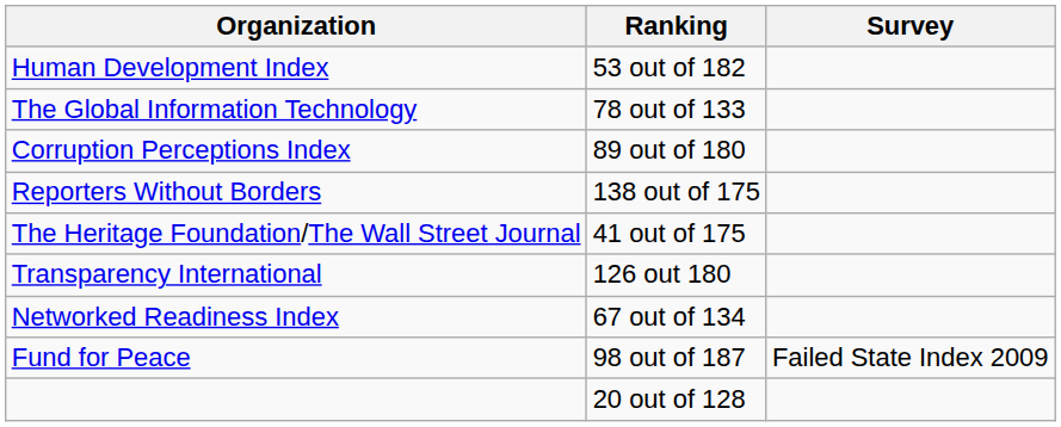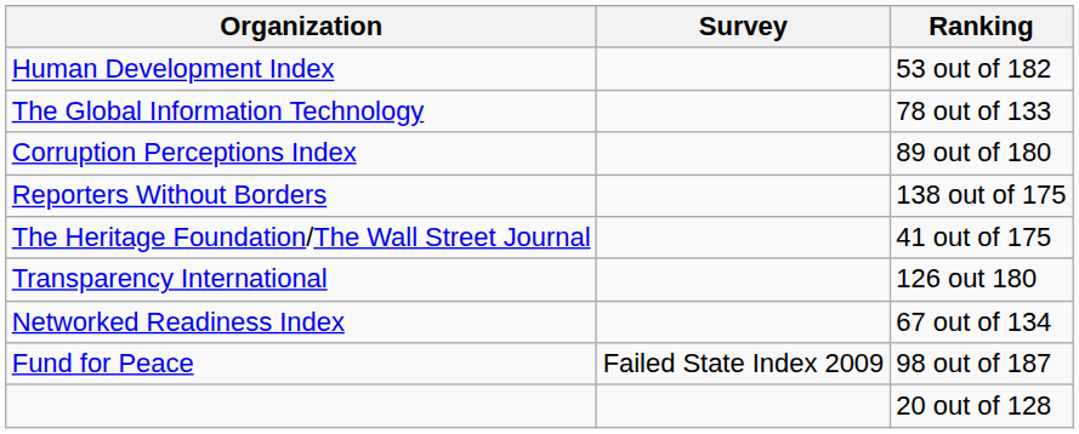 <table class="wikitable">
 <tr>
 <th>Organization</th>
+<th>Survey</th>
 <th>Ranking</th>
-<th>Survey</th>
 </tr>
 <tr>
 <td><a href='#'>Human Development Index</a></td>
+<td></td>
 <td>53 out of 182</td>
-<td></td>
 </tr>
 <tr>
 <td><a href='#'>The Global Information Technology</a></td>
+<td></td>
 <td>78 out of 133</td>
-<td></td>
 </tr>
 <tr>
 <td><a href='#'>Corruption Perceptions Index</a></td>
+<td></td>
 <td>89 out of 180</td>
-<td></td>
 </tr>
 <tr>
 <td><a href='#'>Reporters Without Borders</a></td>
+<td></td>
 <td>138 out of 175</td>
-<td></td>
 </tr>
 <tr>
 <td><a href='#'>The Heritage Foundation</a>/<a href='#'>The Wall Street Journal</a></td>
+<td></td>
 <td>41 out of 175</td>
-<td></td>
 </tr>
 <tr>
 <td><a href='#'>Transparency International</a></td>
+<td></td>
 <td>126 out 180</td>
-<td></td>
 </tr>
 <tr>
 <td><a href='#'>Networked Readiness Index</a></td>
+<td></td>
 <td>67 out of 134</td>
-<td></td>
 </tr>
 <tr>
 <td><a href='#'>Fund for Peace</a></td>
+<td>Failed State Index 2009</td>
 <td>98 out of 187</td>
-<td>Failed State Index 2009</td>
 </tr>
 <tr>
 <td></td>
+<td></td>
 <td>20 out of 128</td>
-<td></td>
 </tr>
 </table>
